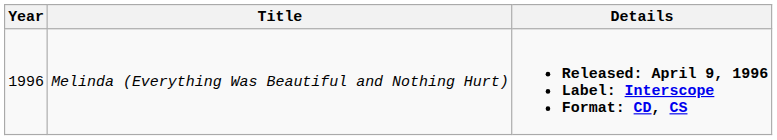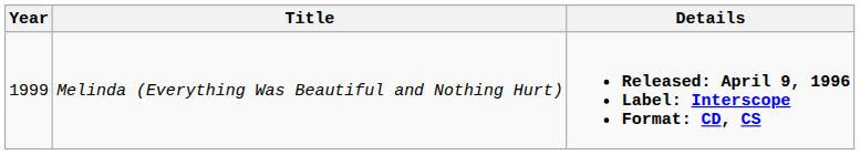 <table class="wikitable">
 <tr>
 <th>Year</th>
 <th>Title</th>
 <th>Details</th>
 </tr>
 <tr>
-<td>1996</td>
+<td>1999</td>
 <td><em>Melinda (Everything Was Beautiful and Nothing Hurt)</em></td>
 <td><strong><br><ul><li>Released: April 9, 1996</li><li>Label: <a href='#'>Interscope</a></li><li>Format: <a href='#'>CD</a>, <a href='#'>CS</a></li></ul></strong></td>
 </tr>
 </table>
